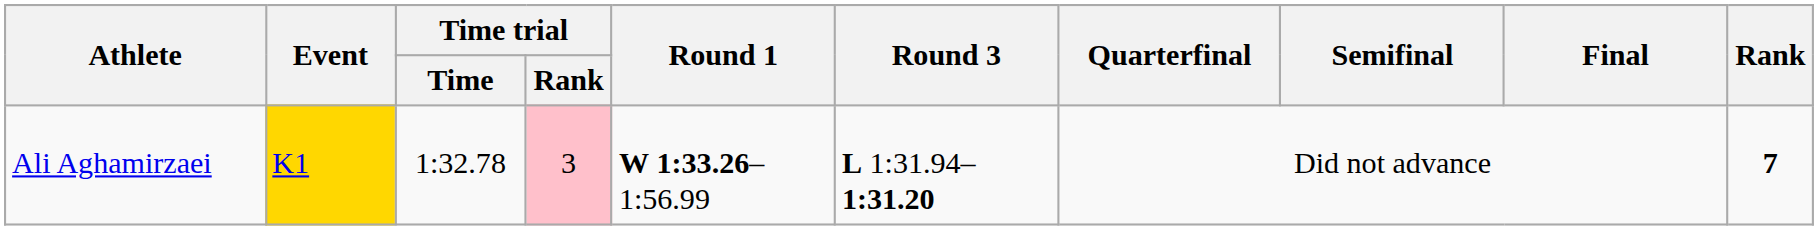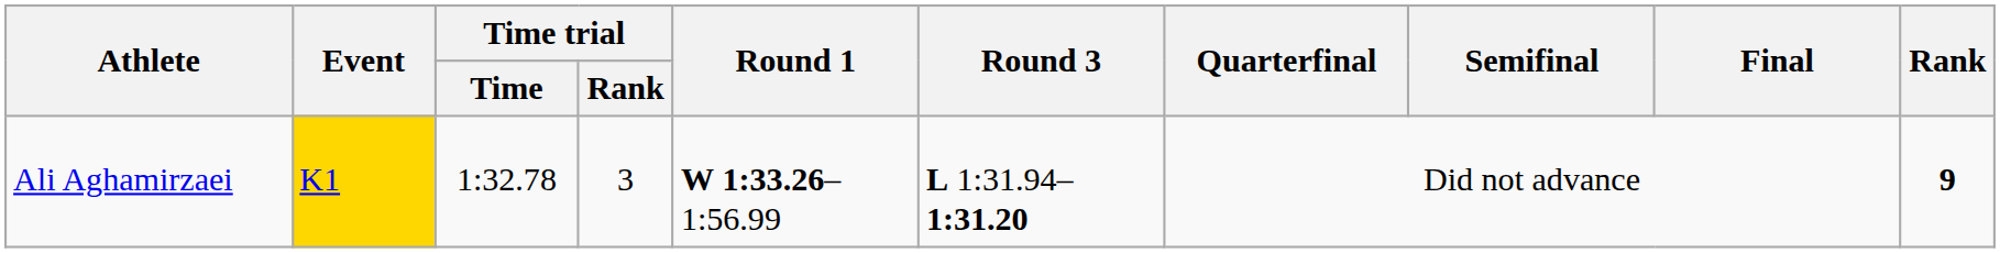 <table class="wikitable" width="98%" style="text-align:left; font-size:90%">
 <tr>
 <th rowspan="2" width="14%">Athlete</th>
 <th rowspan="2" width="7%">Event</th>
 <th colspan="2">Time trial</th>
 <th rowspan="2" width="12%">Round 1</th>
 <th rowspan="2" width="12%">Round 3</th>
 <th rowspan="2" width="12%">Quarterfinal</th>
 <th rowspan="2" width="12%">Semifinal</th>
 <th rowspan="2" width="12%">Final</th>
 <th rowspan="2" width="4%">Rank</th>
 </tr>
 <tr>
 <th width="7%">Time</th>
 <th width="4%">Rank</th>
 </tr>
 <tr>
 <td><a href='#'>Ali Aghamirzaei</a></td>
 <td style="background: gold;"><a href='#'>K1</a></td>
 <td align="center">1:32.78</td>
-<td align="center" style="background: pink;">3</td>
+<td align="center">3</td>
 <td><br><strong>W</strong> <strong>1:33.26</strong>–1:56.99</td>
 <td><br><strong>L</strong> 1:31.94–<strong>1:31.20</strong></td>
 <td colspan=3 align=center>Did not advance</td>
-<td align="center"><strong>7</strong></td>
+<td align="center"><strong>9</strong></td>
 </tr>
 </table>
